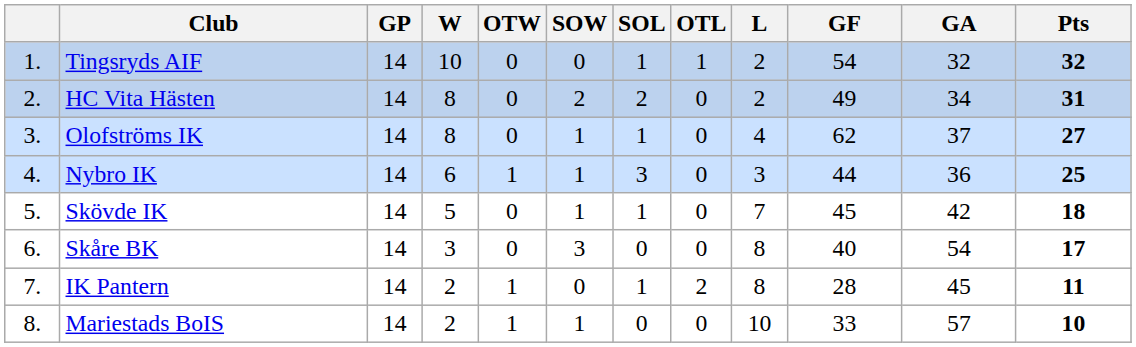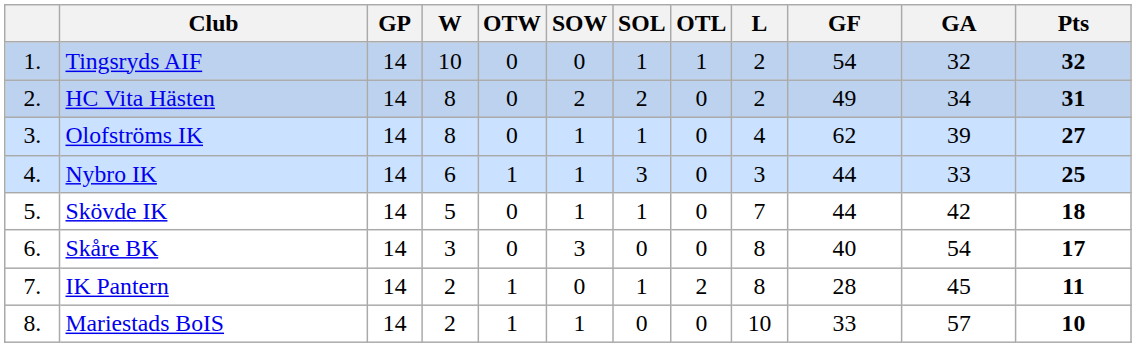 <table class="wikitable">
 <tr>
 <th width="30"></th>
 <th width="200">Club</th>
 <th width="30">GP</th>
 <th width="30">W</th>
 <th width="30">OTW</th>
 <th width="30">SOW</th>
 <th width="30">SOL</th>
 <th width="30">OTL</th>
 <th width="30">L</th>
 <th width="70">GF</th>
 <th width="70">GA</th>
 <th width="70">Pts</th>
 </tr>
 <tr bgcolor="#BCD2EE" align="center">
 <td>1.</td>
 <td align="left"><a href='#'>Tingsryds AIF</a></td>
 <td>14</td>
 <td>10</td>
 <td>0</td>
 <td>0</td>
 <td>1</td>
 <td>1</td>
 <td>2</td>
 <td>54</td>
 <td>32</td>
 <td><strong>32</strong></td>
 </tr>
 <tr bgcolor="#BCD2EE" align="center">
 <td>2.</td>
 <td align="left"><a href='#'>HC Vita Hästen</a></td>
 <td>14</td>
 <td>8</td>
 <td>0</td>
 <td>2</td>
 <td>2</td>
 <td>0</td>
 <td>2</td>
 <td>49</td>
 <td>34</td>
 <td><strong>31</strong></td>
 </tr>
 <tr bgcolor="#CAE1FF" align="center">
 <td>3.</td>
 <td align="left"><a href='#'>Olofströms IK</a></td>
 <td>14</td>
 <td>8</td>
 <td>0</td>
 <td>1</td>
 <td>1</td>
 <td>0</td>
 <td>4</td>
 <td>62</td>
-<td>37</td>
+<td>39</td>
 <td><strong>27</strong></td>
 </tr>
 <tr bgcolor="#CAE1FF" align="center">
 <td>4.</td>
 <td align="left"><a href='#'>Nybro IK</a></td>
 <td>14</td>
 <td>6</td>
 <td>1</td>
 <td>1</td>
 <td>3</td>
 <td>0</td>
 <td>3</td>
 <td>44</td>
-<td>36</td>
+<td>33</td>
 <td><strong>25</strong></td>
 </tr>
 <tr bgcolor="#FFFFFF" align="center">
 <td>5.</td>
 <td align="left"><a href='#'>Skövde IK</a></td>
 <td>14</td>
 <td>5</td>
 <td>0</td>
 <td>1</td>
 <td>1</td>
 <td>0</td>
 <td>7</td>
-<td>45</td>
+<td>44</td>
 <td>42</td>
 <td><strong>18</strong></td>
 </tr>
 <tr bgcolor="#FFFFFF" align="center">
 <td>6.</td>
 <td align="left"><a href='#'>Skåre BK</a></td>
 <td>14</td>
 <td>3</td>
 <td>0</td>
 <td>3</td>
 <td>0</td>
 <td>0</td>
 <td>8</td>
 <td>40</td>
 <td>54</td>
 <td><strong>17</strong></td>
 </tr>
 <tr bgcolor="#FFFFFF" align="center">
 <td>7.</td>
 <td align="left"><a href='#'>IK Pantern</a></td>
 <td>14</td>
 <td>2</td>
 <td>1</td>
 <td>0</td>
 <td>1</td>
 <td>2</td>
 <td>8</td>
 <td>28</td>
 <td>45</td>
 <td><strong>11</strong></td>
 </tr>
 <tr bgcolor="#FFFFFF" align="center">
 <td>8.</td>
 <td align="left"><a href='#'>Mariestads BoIS</a></td>
 <td>14</td>
 <td>2</td>
 <td>1</td>
 <td>1</td>
 <td>0</td>
 <td>0</td>
 <td>10</td>
 <td>33</td>
 <td>57</td>
 <td><strong>10</strong></td>
 </tr>
 </table>
